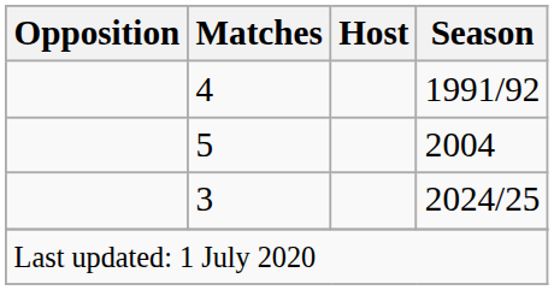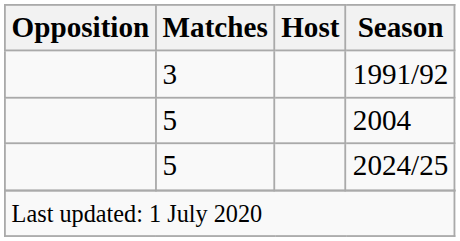 <table class="wikitable plainrowheaders sortable">
 <tr>
 <th scope=col>Opposition</th>
 <th scope=col style="text-align:center">Matches</th>
 <th scope=col>Host</th>
 <th scope=col style="text-align:center">Season</th>
 </tr>
 <tr>
 <td></td>
-<td>4</td>
+<td>3</td>
 <td></td>
 <td>1991/92</td>
 </tr>
 <tr>
 <td></td>
 <td>5</td>
 <td></td>
 <td>2004</td>
 </tr>
 <tr>
 <td></td>
-<td>3</td>
+<td>5</td>
 <td></td>
 <td>2024/25</td>
 </tr>
 <tr>
 </tr>
 <tr class=sortbottom>
 <td colspan=5><small>Last updated: 1 July 2020</small></td>
 </tr>
 </table>
